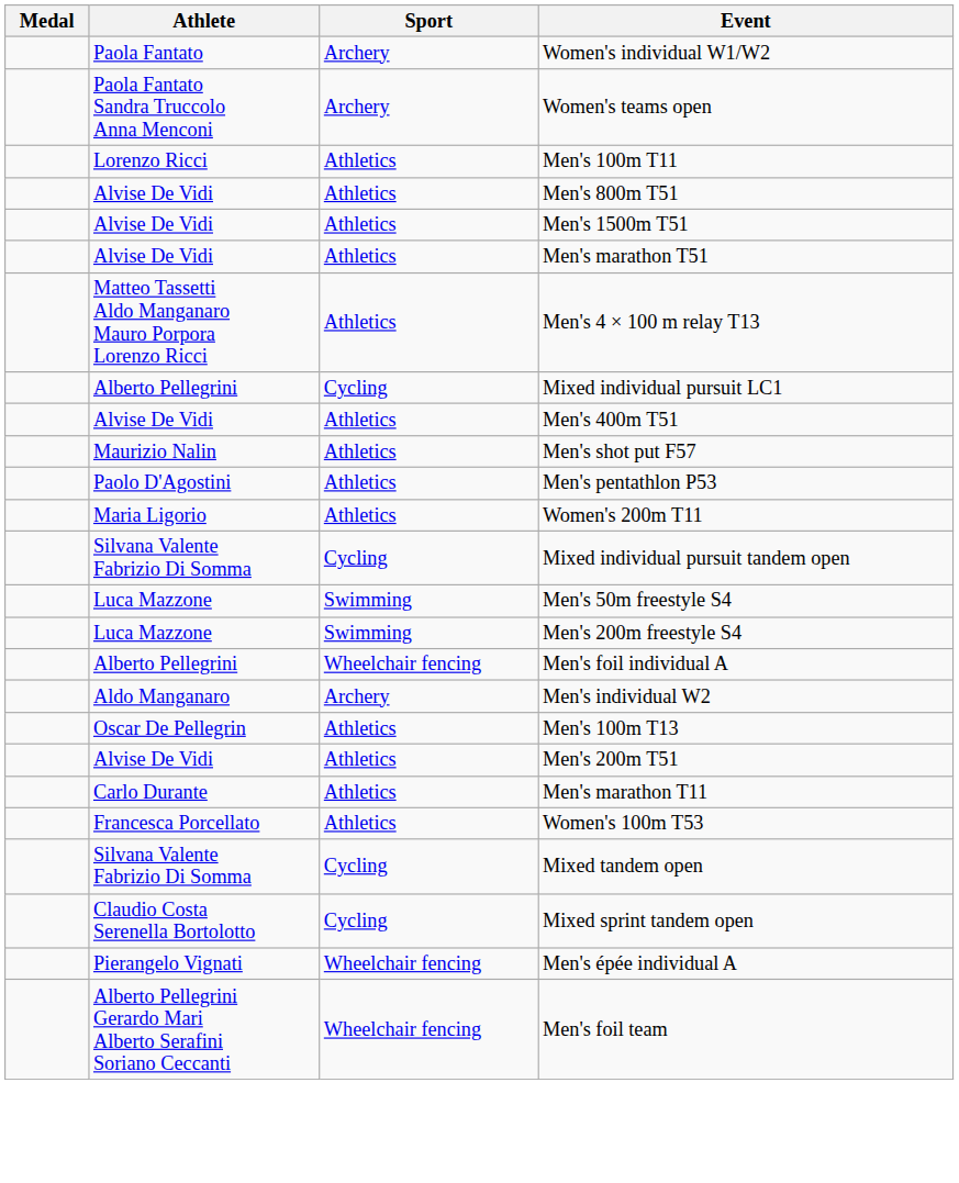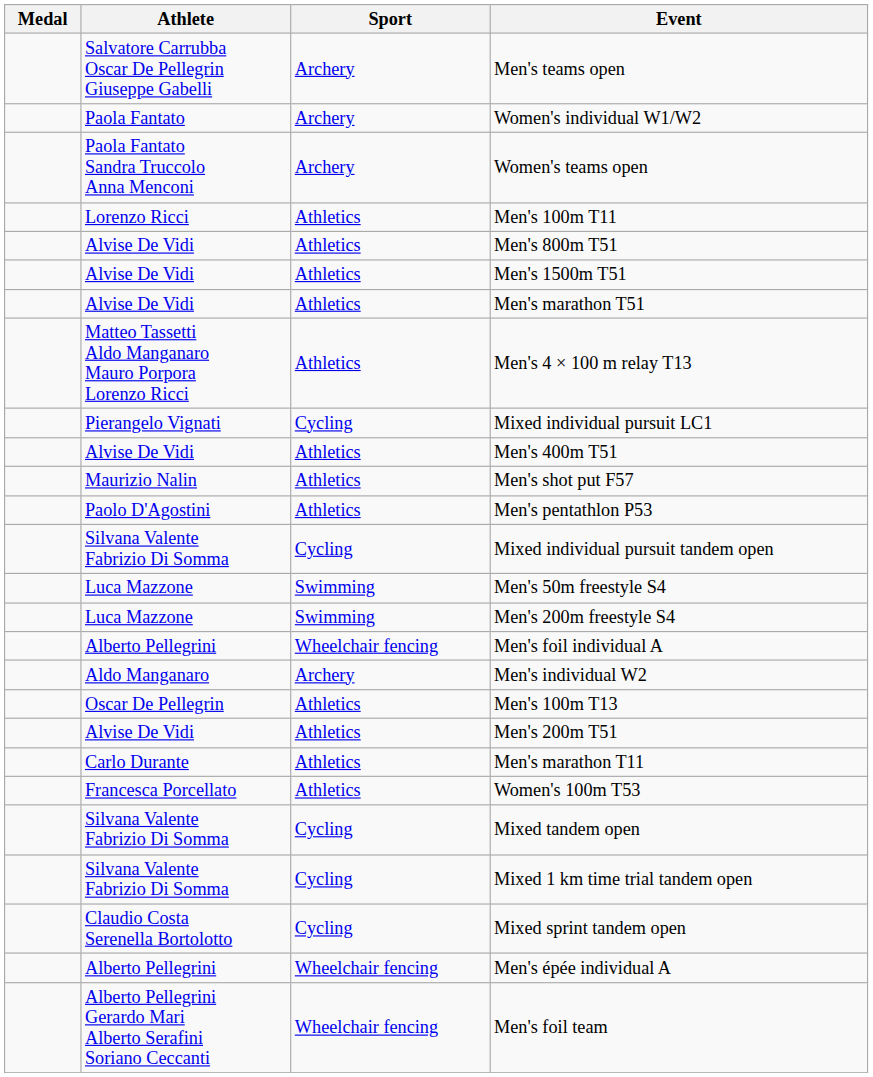 <table class="wikitable" width=60% style="font-size:100%; text-align:left;">
 <tr>
 <th>Medal</th>
 <th>Athlete</th>
 <th>Sport</th>
 <th>Event</th>
+</tr>
+<tr>
+<td></td>
+<td><a href='#'>Salvatore Carrubba</a><br> <a href='#'>Oscar De Pellegrin</a><br> <a href='#'>Giuseppe Gabelli</a></td>
+<td><a href='#'>Archery</a></td>
+<td>Men's teams open</td>
 </tr>
 <tr>
 <td></td>
 <td><a href='#'>Paola Fantato</a></td>
 <td><a href='#'>Archery</a></td>
 <td>Women's individual W1/W2</td>
 </tr>
 <tr>
 <td></td>
 <td><a href='#'>Paola Fantato</a><br> <a href='#'>Sandra Truccolo</a><br> <a href='#'>Anna Menconi</a></td>
 <td><a href='#'>Archery</a></td>
 <td>Women's teams open</td>
 </tr>
 <tr>
 <td></td>
 <td><a href='#'>Lorenzo Ricci</a></td>
 <td><a href='#'>Athletics</a></td>
 <td>Men's 100m T11</td>
 </tr>
 <tr>
 <td></td>
 <td><a href='#'>Alvise De Vidi</a></td>
 <td><a href='#'>Athletics</a></td>
 <td>Men's 800m T51</td>
 </tr>
 <tr>
 <td></td>
 <td><a href='#'>Alvise De Vidi</a></td>
 <td><a href='#'>Athletics</a></td>
 <td>Men's 1500m T51</td>
 </tr>
 <tr>
 <td></td>
 <td><a href='#'>Alvise De Vidi</a></td>
 <td><a href='#'>Athletics</a></td>
 <td>Men's marathon T51</td>
 </tr>
 <tr>
 <td></td>
 <td><a href='#'>Matteo Tassetti</a><br> <a href='#'>Aldo Manganaro</a><br> <a href='#'>Mauro Porpora</a><br> <a href='#'>Lorenzo Ricci</a></td>
 <td><a href='#'>Athletics</a></td>
 <td>Men's 4 × 100 m relay T13</td>
 </tr>
 <tr>
 <td></td>
-<td><a href='#'>Alberto Pellegrini</a></td>
+<td><a href='#'>Pierangelo Vignati</a></td>
 <td><a href='#'>Cycling</a></td>
 <td>Mixed individual pursuit LC1</td>
 </tr>
 <tr>
 <td></td>
 <td><a href='#'>Alvise De Vidi</a></td>
 <td><a href='#'>Athletics</a></td>
 <td>Men's 400m T51</td>
 </tr>
 <tr>
 <td></td>
 <td><a href='#'>Maurizio Nalin</a></td>
 <td><a href='#'>Athletics</a></td>
 <td>Men's shot put F57</td>
 </tr>
 <tr>
 <td></td>
 <td><a href='#'>Paolo D'Agostini</a></td>
 <td><a href='#'>Athletics</a></td>
 <td>Men's pentathlon P53</td>
-</tr>
-<tr>
-<td></td>
-<td><a href='#'>Maria Ligorio</a></td>
-<td><a href='#'>Athletics</a></td>
-<td>Women's 200m T11</td>
 </tr>
 <tr>
 <td></td>
 <td><a href='#'>Silvana Valente</a><br> <a href='#'>Fabrizio Di Somma</a></td>
 <td><a href='#'>Cycling</a></td>
 <td>Mixed individual pursuit tandem open</td>
 </tr>
 <tr>
 <td></td>
 <td><a href='#'>Luca Mazzone</a></td>
 <td><a href='#'>Swimming</a></td>
 <td>Men's 50m freestyle S4</td>
 </tr>
 <tr>
 <td></td>
 <td><a href='#'>Luca Mazzone</a></td>
 <td><a href='#'>Swimming</a></td>
 <td>Men's 200m freestyle S4</td>
 </tr>
 <tr>
 <td></td>
 <td><a href='#'>Alberto Pellegrini</a></td>
 <td><a href='#'>Wheelchair fencing</a></td>
 <td>Men's foil individual A</td>
 </tr>
 <tr>
 <td></td>
 <td><a href='#'>Aldo Manganaro</a></td>
 <td><a href='#'>Archery</a></td>
 <td>Men's individual W2</td>
 </tr>
 <tr>
 <td></td>
 <td><a href='#'>Oscar De Pellegrin</a></td>
 <td><a href='#'>Athletics</a></td>
 <td>Men's 100m T13</td>
 </tr>
 <tr>
 <td></td>
 <td><a href='#'>Alvise De Vidi</a></td>
 <td><a href='#'>Athletics</a></td>
 <td>Men's 200m T51</td>
 </tr>
 <tr>
 <td></td>
 <td><a href='#'>Carlo Durante</a></td>
 <td><a href='#'>Athletics</a></td>
 <td>Men's marathon T11</td>
 </tr>
 <tr>
 <td></td>
 <td><a href='#'>Francesca Porcellato</a></td>
 <td><a href='#'>Athletics</a></td>
 <td>Women's 100m T53</td>
 </tr>
 <tr>
 <td></td>
 <td><a href='#'>Silvana Valente</a><br> <a href='#'>Fabrizio Di Somma</a></td>
 <td><a href='#'>Cycling</a></td>
 <td>Mixed tandem open</td>
 </tr>
 <tr>
 <td></td>
+<td><a href='#'>Silvana Valente</a><br> <a href='#'>Fabrizio Di Somma</a></td>
+<td><a href='#'>Cycling</a></td>
+<td>Mixed 1 km time trial tandem open</td>
+</tr>
+<tr>
+<td></td>
 <td><a href='#'>Claudio Costa</a><br> <a href='#'>Serenella Bortolotto</a></td>
 <td><a href='#'>Cycling</a></td>
 <td>Mixed sprint tandem open</td>
 </tr>
 <tr>
 <td></td>
-<td><a href='#'>Pierangelo Vignati</a></td>
+<td><a href='#'>Alberto Pellegrini</a></td>
 <td><a href='#'>Wheelchair fencing</a></td>
 <td>Men's épée individual A</td>
 </tr>
 <tr>
 <td></td>
 <td><a href='#'>Alberto Pellegrini</a><br> <a href='#'>Gerardo Mari</a><br> <a href='#'>Alberto Serafini</a><br> <a href='#'>Soriano Ceccanti</a></td>
 <td><a href='#'>Wheelchair fencing</a></td>
 <td>Men's foil team</td>
 </tr>
 </table>
